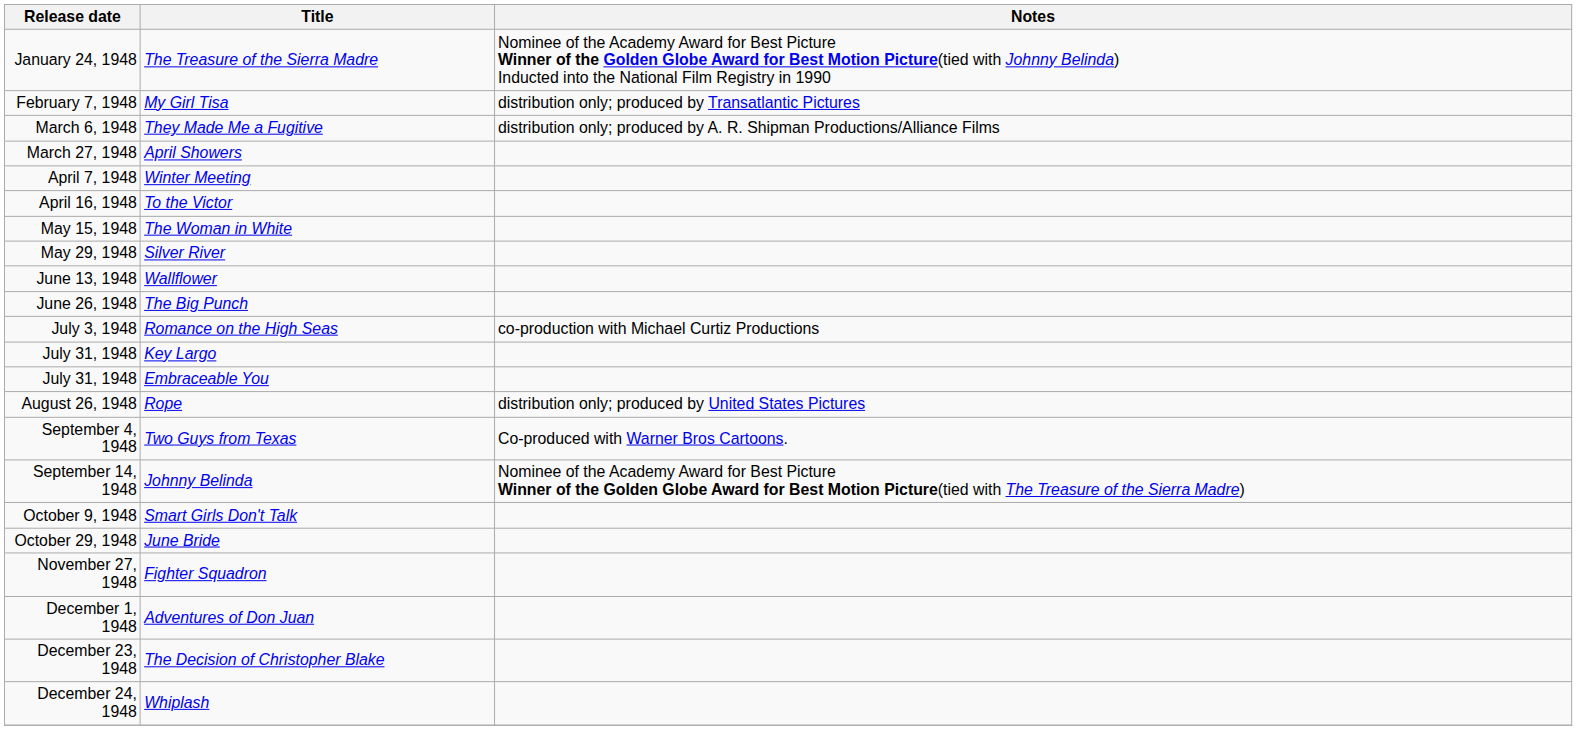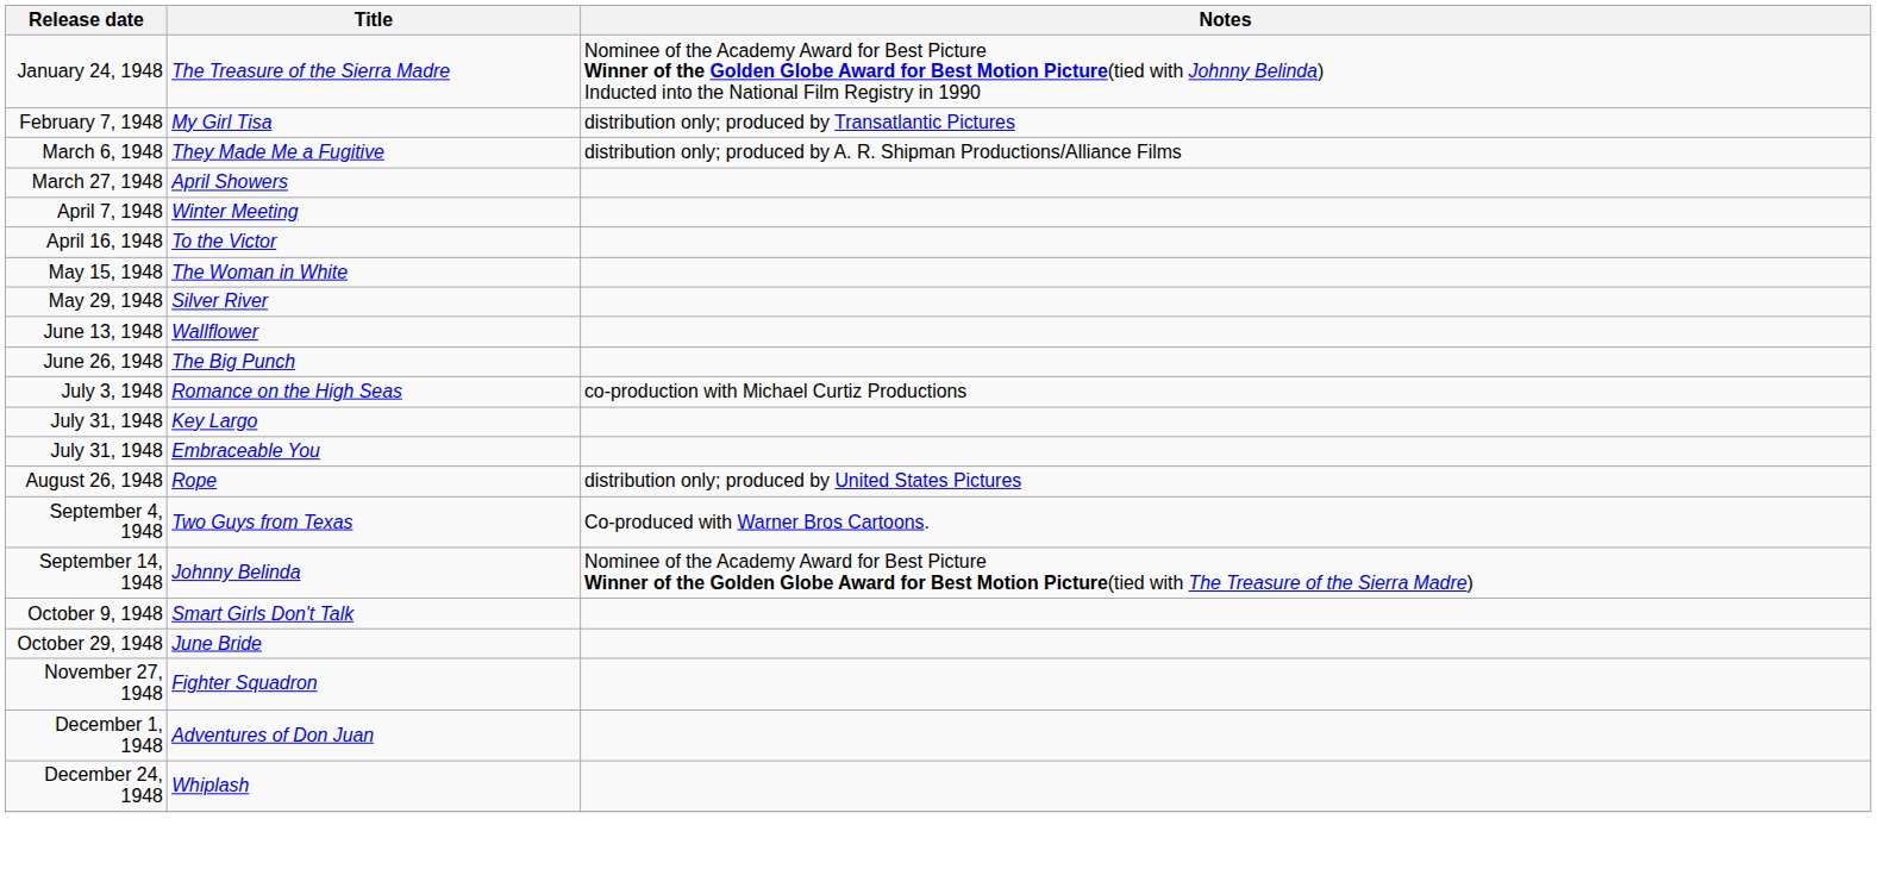 <table class="wikitable sortable" style="width:100%;">
 <tr>
 <th scope="col" style="width:130px;">Release date</th>
 <th>Title</th>
 <th>Notes</th>
 </tr>
 <tr>
 <td style="text-align:right;">January 24, 1948</td>
 <td><em><a href='#'>The Treasure of the Sierra Madre</a></em></td>
 <td>Nominee of the Academy Award for Best Picture<br><strong>Winner of the <a href='#'>Golden Globe Award for Best Motion Picture</a></strong>(tied with <a href='#'><em>Johnny Belinda</em></a>)<br> Inducted into the National Film Registry in 1990</td>
 </tr>
 <tr>
 <td style="text-align:right;">February 7, 1948</td>
 <td><em><a href='#'>My Girl Tisa</a></em></td>
 <td>distribution only; produced by <a href='#'>Transatlantic Pictures</a></td>
 </tr>
 <tr>
 <td style="text-align:right;">March 6, 1948</td>
 <td><em><a href='#'>They Made Me a Fugitive</a></em></td>
 <td>distribution only; produced by A. R. Shipman Productions/Alliance Films</td>
 </tr>
 <tr>
 <td style="text-align:right;">March 27, 1948</td>
 <td><em><a href='#'>April Showers</a></em></td>
 <td></td>
 </tr>
 <tr>
 <td style="text-align:right;">April 7, 1948</td>
 <td><em><a href='#'>Winter Meeting</a></em></td>
 <td></td>
 </tr>
 <tr>
 <td style="text-align:right;">April 16, 1948</td>
 <td><em><a href='#'>To the Victor</a></em></td>
 <td></td>
 </tr>
 <tr>
 <td style="text-align:right;">May 15, 1948</td>
 <td><em><a href='#'>The Woman in White</a></em></td>
 <td></td>
 </tr>
 <tr>
 <td style="text-align:right;">May 29, 1948</td>
 <td><em><a href='#'>Silver River</a></em></td>
 <td></td>
 </tr>
 <tr>
 <td style="text-align:right;">June 13, 1948</td>
 <td><em><a href='#'>Wallflower</a></em></td>
 <td></td>
 </tr>
 <tr>
 <td style="text-align:right;">June 26, 1948</td>
 <td><em><a href='#'>The Big Punch</a></em></td>
 <td></td>
 </tr>
 <tr>
 <td style="text-align:right;">July 3, 1948</td>
 <td><em><a href='#'>Romance on the High Seas</a></em></td>
 <td>co-production with Michael Curtiz Productions</td>
 </tr>
 <tr>
 <td style="text-align:right;">July 31, 1948</td>
 <td><em><a href='#'>Key Largo</a></em></td>
 <td></td>
 </tr>
 <tr>
 <td style="text-align:right;">July 31, 1948</td>
 <td><em><a href='#'>Embraceable You</a></em></td>
 <td></td>
 </tr>
 <tr>
 <td style="text-align:right;">August 26, 1948</td>
 <td><em><a href='#'>Rope</a></em></td>
 <td>distribution only; produced by <a href='#'>United States Pictures</a></td>
 </tr>
 <tr>
 <td style="text-align:right;">September 4, 1948</td>
 <td><em><a href='#'>Two Guys from Texas</a></em></td>
 <td>Co-produced with <a href='#'>Warner Bros Cartoons</a>.</td>
 </tr>
 <tr>
 <td style="text-align:right;">September 14, 1948</td>
 <td><em><a href='#'>Johnny Belinda</a></em></td>
 <td>Nominee of the Academy Award for Best Picture<br><strong>Winner of the Golden Globe Award for Best Motion Picture</strong>(tied with <a href='#'><em>The Treasure of the Sierra Madre</em></a>)<br></td>
 </tr>
 <tr>
 <td style="text-align:right;">October 9, 1948</td>
 <td><em><a href='#'>Smart Girls Don't Talk</a></em></td>
 <td></td>
 </tr>
 <tr>
 <td style="text-align:right;">October 29, 1948</td>
 <td><em><a href='#'>June Bride</a></em></td>
 <td></td>
 </tr>
 <tr>
 <td style="text-align:right;">November 27, 1948</td>
 <td><em><a href='#'>Fighter Squadron</a></em></td>
 <td></td>
 </tr>
 <tr>
 <td style="text-align:right;">December 1, 1948</td>
 <td><em><a href='#'>Adventures of Don Juan</a></em></td>
 <td></td>
 </tr>
 <tr>
-<td style="text-align:right;">December 23, 1948</td>
-<td><em><a href='#'>The Decision of Christopher Blake</a></em></td>
-<td></td>
-</tr>
-<tr>
 <td style="text-align:right;">December 24, 1948</td>
 <td><em><a href='#'>Whiplash</a></em></td>
 <td></td>
 </tr>
 <tr>
 </tr>
 </table>
